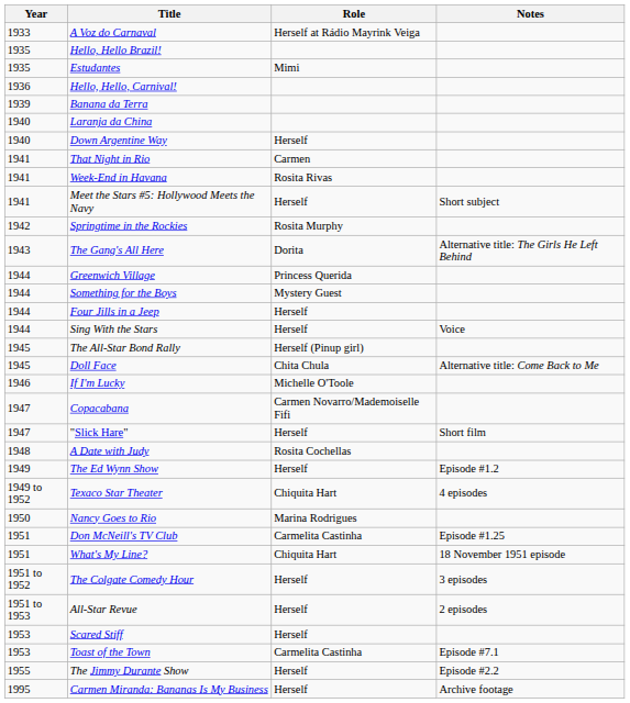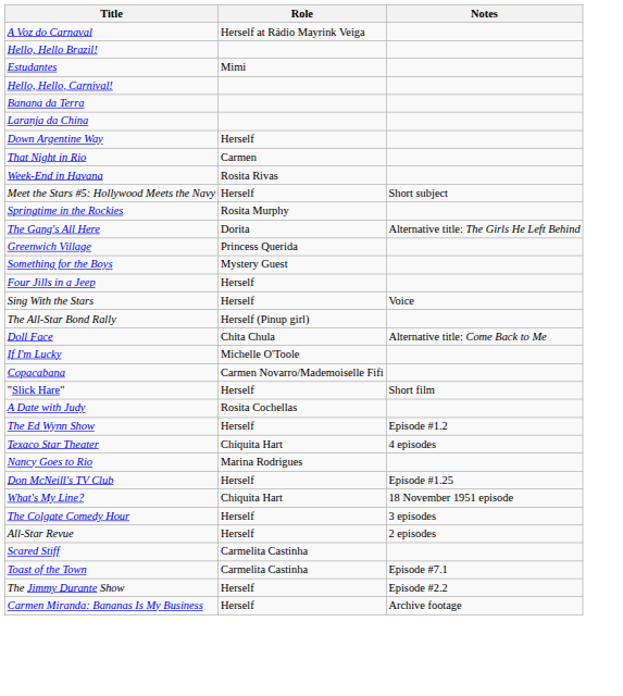 <table class="wikitable sortable">
 <tr>
-<th>Year</th>
 <th>Title</th>
 <th>Role</th>
 <th>Notes</th>
 </tr>
 <tr>
-<td>1933</td>
 <td><em><a href='#'>A Voz do Carnaval</a></em></td>
 <td>Herself at Rádio Mayrink Veiga</td>
 <td></td>
 </tr>
 <tr>
-<td>1935</td>
 <td><em><a href='#'>Hello, Hello Brazil!</a></em></td>
 <td></td>
 <td></td>
 </tr>
 <tr>
-<td>1935</td>
 <td><em><a href='#'>Estudantes</a></em></td>
 <td>Mimi</td>
 <td></td>
 </tr>
 <tr>
-<td>1936</td>
 <td><em><a href='#'>Hello, Hello, Carnival!</a></em></td>
 <td></td>
 <td></td>
 </tr>
 <tr>
-<td>1939</td>
 <td><em><a href='#'>Banana da Terra</a></em></td>
 <td></td>
 <td></td>
 </tr>
 <tr>
-<td>1940</td>
 <td><em><a href='#'>Laranja da China</a></em></td>
 <td></td>
 <td></td>
 </tr>
 <tr>
-<td>1940</td>
 <td><em><a href='#'>Down Argentine Way</a></em></td>
 <td>Herself</td>
 <td></td>
 </tr>
 <tr>
-<td>1941</td>
 <td><em><a href='#'>That Night in Rio</a></em></td>
 <td>Carmen</td>
 <td></td>
 </tr>
 <tr>
-<td>1941</td>
 <td><em><a href='#'>Week-End in Havana</a></em></td>
 <td>Rosita Rivas</td>
 <td></td>
 </tr>
 <tr>
-<td>1941</td>
 <td><em>Meet the Stars #5: Hollywood Meets the Navy</em></td>
 <td>Herself</td>
 <td>Short subject</td>
 </tr>
 <tr>
-<td>1942</td>
 <td><em><a href='#'>Springtime in the Rockies</a></em></td>
 <td>Rosita Murphy</td>
 <td></td>
 </tr>
 <tr>
-<td>1943</td>
 <td><em><a href='#'>The Gang's All Here</a></em></td>
 <td>Dorita</td>
 <td>Alternative title: <em>The Girls He Left Behind</em></td>
 </tr>
 <tr>
-<td>1944</td>
 <td><em><a href='#'>Greenwich Village</a></em></td>
 <td>Princess Querida</td>
 <td></td>
 </tr>
 <tr>
-<td>1944</td>
 <td><em><a href='#'>Something for the Boys</a></em></td>
 <td>Mystery Guest</td>
 <td></td>
 </tr>
 <tr>
-<td>1944</td>
 <td><em><a href='#'>Four Jills in a Jeep</a></em></td>
 <td>Herself</td>
 <td></td>
 </tr>
 <tr>
-<td>1944</td>
 <td><em>Sing With the Stars</em></td>
 <td>Herself</td>
 <td>Voice</td>
 </tr>
 <tr>
-<td>1945</td>
 <td><em>The All-Star Bond Rally</em></td>
 <td>Herself (Pinup girl)</td>
 <td></td>
 </tr>
 <tr>
-<td>1945</td>
 <td><em><a href='#'>Doll Face</a></em></td>
 <td>Chita Chula</td>
 <td>Alternative title: <em>Come Back to Me</em></td>
 </tr>
 <tr>
-<td>1946</td>
 <td><em><a href='#'>If I'm Lucky</a></em></td>
 <td>Michelle O'Toole</td>
 <td></td>
 </tr>
 <tr>
-<td>1947</td>
 <td><em><a href='#'>Copacabana</a></em></td>
 <td>Carmen Novarro/Mademoiselle Fifi</td>
 <td></td>
 </tr>
 <tr>
-<td>1947</td>
 <td>"<a href='#'>Slick Hare</a>"</td>
 <td>Herself</td>
 <td>Short film</td>
 </tr>
 <tr>
-<td>1948</td>
 <td><em><a href='#'>A Date with Judy</a></em></td>
 <td>Rosita Cochellas</td>
 <td></td>
 </tr>
 <tr>
-<td>1949</td>
 <td><em><a href='#'>The Ed Wynn Show</a></em></td>
 <td>Herself</td>
 <td>Episode #1.2</td>
 </tr>
 <tr>
-<td>1949 to 1952</td>
 <td><em><a href='#'>Texaco Star Theater</a></em></td>
 <td>Chiquita Hart</td>
 <td>4 episodes</td>
 </tr>
 <tr>
-<td>1950</td>
 <td><em><a href='#'>Nancy Goes to Rio</a></em></td>
 <td>Marina Rodrigues</td>
 <td></td>
 </tr>
 <tr>
-<td>1951</td>
 <td><em><a href='#'>Don McNeill's TV Club</a></em></td>
-<td>Carmelita Castinha</td>
+<td>Herself</td>
 <td>Episode #1.25</td>
 </tr>
 <tr>
-<td>1951</td>
 <td><em><a href='#'>What's My Line?</a></em></td>
 <td>Chiquita Hart</td>
 <td>18 November 1951 episode</td>
 </tr>
 <tr>
-<td>1951 to 1952</td>
 <td><em><a href='#'>The Colgate Comedy Hour</a></em></td>
 <td>Herself</td>
 <td>3 episodes</td>
 </tr>
 <tr>
-<td>1951 to 1953</td>
 <td><em>All-Star Revue</em></td>
 <td>Herself</td>
 <td>2 episodes</td>
 </tr>
 <tr>
-<td>1953</td>
 <td><em><a href='#'>Scared Stiff</a></em></td>
-<td>Herself</td>
+<td>Carmelita Castinha</td>
 <td></td>
 </tr>
 <tr>
-<td>1953</td>
 <td><em><a href='#'>Toast of the Town</a></em></td>
 <td>Carmelita Castinha</td>
 <td>Episode #7.1</td>
 </tr>
 <tr>
-<td>1955</td>
 <td><em>The <a href='#'>Jimmy Durante</a> Show</em></td>
 <td>Herself</td>
 <td>Episode #2.2</td>
 </tr>
 <tr>
-<td>1995</td>
 <td><em><a href='#'>Carmen Miranda: Bananas Is My Business</a></em></td>
 <td>Herself</td>
 <td>Archive footage</td>
 </tr>
 </table>
